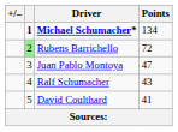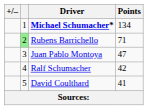 <table class="wikitable" style="font-size: 85%;">
 <tr>
 <th scope="col">+/–</th>
 <th scope="col"></th>
 <th scope="col">Driver</th>
 <th scope="col">Points</th>
 </tr>
 <tr>
 <td></td>
-<td align="center"><strong>1</strong></td>
+<td align="center">1</td>
 <td> <strong><a href='#'>Michael Schumacher</a>*</strong></td>
 <td>134</td>
 </tr>
 <tr>
 <td></td>
 <td align="center" style="background: lightgreen;">2</td>
 <td> <a href='#'>Rubens Barrichello</a></td>
-<td>72</td>
+<td>71</td>
 </tr>
 <tr>
 <td></td>
 <td align="center">3</td>
 <td> <a href='#'>Juan Pablo Montoya</a></td>
 <td>47</td>
 </tr>
 <tr>
 <td></td>
 <td align="center">4</td>
 <td> <a href='#'>Ralf Schumacher</a></td>
-<td>43</td>
+<td>42</td>
 </tr>
 <tr>
 <td></td>
 <td align="center">5</td>
 <td> <a href='#'>David Coulthard</a></td>
 <td>41</td>
 </tr>
 <tr>
 <th colspan=4>Sources:</th>
 </tr>
 </table>
